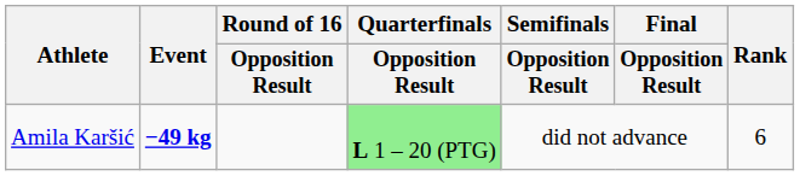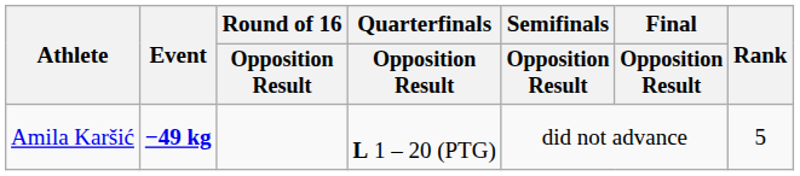 <table class="wikitable" style="font-size:90%;">
 <tr>
 <th rowspan=2>Athlete</th>
 <th rowspan=2>Event</th>
 <th>Round of 16</th>
 <th>Quarterfinals</th>
 <th>Semifinals</th>
 <th>Final</th>
 <th rowspan=2>Rank</th>
 </tr>
 <tr style="font-size:95%">
 <th>Opposition<br>Result</th>
 <th>Opposition<br>Result</th>
 <th>Opposition<br>Result</th>
 <th>Opposition<br>Result</th>
 </tr>
 <tr align=center>
 <td align=left><a href='#'>Amila Karšić</a></td>
 <td align=left><strong><a href='#'>−49 kg</a></strong></td>
 <td></td>
-<td style="background: lightgreen;"><br><strong>L</strong> 1 – 20 (PTG)</td>
+<td><br><strong>L</strong> 1 – 20 (PTG)</td>
 <td colspan=2>did not advance</td>
-<td>6</td>
+<td>5</td>
 </tr>
 </table>
